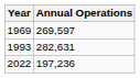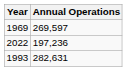 <table class="wikitable">
 <tr>
 <th>Year</th>
 <th>Annual Operations</th>
 </tr>
 <tr>
 <td>1969</td>
 <td>269,597</td>
 </tr>
 <tr>
+<td>2022</td>
+<td>197,236</td>
+</tr>
+<tr>
 <td>1993</td>
 <td>282,631</td>
 </tr>
-<tr>
-<td>2022</td>
-<td>197,236</td>
-</tr>
 </table>
